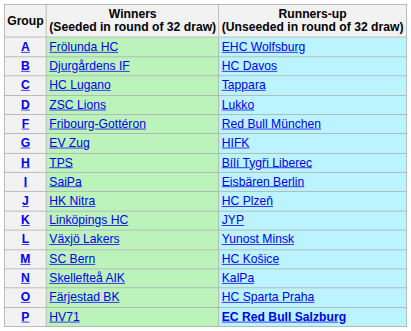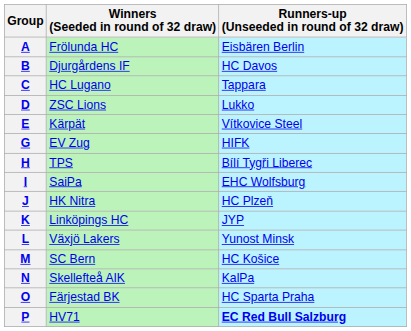 <table class="wikitable">
 <tr>
 <th>Group</th>
 <th>Winners<br>(Seeded in round of 32 draw)</th>
 <th>Runners-up<br>(Unseeded in round of 32 draw)</th>
 </tr>
 <tr>
 <th><a href='#'>A</a></th>
 <td bgcolor=#BBF3BB> <a href='#'>Frölunda HC</a></td>
-<td bgcolor=#BBF3FF> <a href='#'>EHC Wolfsburg</a></td>
+<td bgcolor=#BBF3FF> <a href='#'>Eisbären Berlin</a></td>
 </tr>
 <tr>
 <th><a href='#'>B</a></th>
 <td bgcolor=#BBF3BB> <a href='#'>Djurgårdens IF</a></td>
 <td bgcolor=#BBF3FF> <a href='#'>HC Davos</a></td>
 </tr>
 <tr>
 <th><a href='#'>C</a></th>
 <td bgcolor=#BBF3BB> <a href='#'>HC Lugano</a></td>
 <td bgcolor=#BBF3FF> <a href='#'>Tappara</a></td>
 </tr>
 <tr>
 <th><a href='#'>D</a></th>
 <td bgcolor=#BBF3BB> <a href='#'>ZSC Lions</a></td>
 <td bgcolor=#BBF3FF> <a href='#'>Lukko</a></td>
 </tr>
 <tr>
-<th><a href='#'>F</a></th>
-<td bgcolor=#BBF3BB> <a href='#'>Fribourg-Gottéron</a></td>
-<td bgcolor=#BBF3FF> <a href='#'>Red Bull München</a></td>
+<th><a href='#'>E</a></th>
+<td bgcolor=#BBF3BB> <a href='#'>Kärpät</a></td>
+<td bgcolor=#BBF3FF> <a href='#'>Vítkovice Steel</a></td>
 </tr>
 <tr>
 <th><a href='#'>G</a></th>
 <td bgcolor=#BBF3BB> <a href='#'>EV Zug</a></td>
 <td bgcolor=#BBF3FF> <a href='#'>HIFK</a></td>
 </tr>
 <tr>
 <th><a href='#'>H</a></th>
 <td bgcolor=#BBF3BB> <a href='#'>TPS</a></td>
 <td bgcolor=#BBF3FF> <a href='#'>Bílí Tygři Liberec</a></td>
 </tr>
 <tr>
 <th><a href='#'>I</a></th>
 <td bgcolor=#BBF3BB> <a href='#'>SaiPa</a></td>
-<td bgcolor=#BBF3FF> <a href='#'>Eisbären Berlin</a></td>
+<td bgcolor=#BBF3FF> <a href='#'>EHC Wolfsburg</a></td>
 </tr>
 <tr>
 <th><a href='#'>J</a></th>
 <td bgcolor=#BBF3BB> <a href='#'>HK Nitra</a></td>
 <td bgcolor=#BBF3FF> <a href='#'>HC Plzeň</a></td>
 </tr>
 <tr>
 <th><a href='#'>K</a></th>
 <td bgcolor=#BBF3BB> <a href='#'>Linköpings HC</a></td>
 <td bgcolor=#BBF3FF> <a href='#'>JYP</a></td>
 </tr>
 <tr>
 <th><a href='#'>L</a></th>
 <td bgcolor=#BBF3BB> <a href='#'>Växjö Lakers</a></td>
 <td bgcolor=#BBF3FF> <a href='#'>Yunost Minsk</a></td>
 </tr>
 <tr>
 <th><a href='#'>M</a></th>
 <td bgcolor=#BBF3BB> <a href='#'>SC Bern</a></td>
 <td bgcolor=#BBF3FF> <a href='#'>HC Košice</a></td>
 </tr>
 <tr>
 <th><a href='#'>N</a></th>
 <td bgcolor=#BBF3BB> <a href='#'>Skellefteå AIK</a></td>
 <td bgcolor=#BBF3FF> <a href='#'>KalPa</a></td>
 </tr>
 <tr>
 <th><a href='#'>O</a></th>
 <td bgcolor=#BBF3BB> <a href='#'>Färjestad BK</a></td>
 <td bgcolor=#BBF3FF> <a href='#'>HC Sparta Praha</a></td>
 </tr>
 <tr>
 <th><a href='#'>P</a></th>
 <td bgcolor=#BBF3BB> <a href='#'>HV71</a></td>
 <td bgcolor=#BBF3FF><strong> <a href='#'>EC Red Bull Salzburg</a></strong></td>
 </tr>
 </table>
